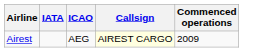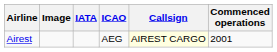 <table class="wikitable sortable">
 <tr valign="middle">
 <th>Airline</th>
+<th>Image</th>
 <th><a href='#'>IATA</a></th>
 <th><a href='#'>ICAO</a></th>
 <th><a href='#'>Callsign</a></th>
 <th>Commenced<br>operations</th>
 </tr>
 <tr>
 <td><a href='#'>Airest</a></td>
 <td></td>
+<td></td>
 <td>AEG</td>
 <td style="background: lightyellow;">AIREST CARGO</td>
-<td>2009</td>
+<td>2001</td>
 </tr>
 </table>
